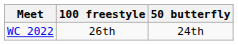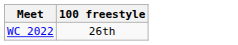 <table class="sortable wikitable">
 <tr>
 <th>Meet</th>
 <th class="unsortable">100 freestyle</th>
-<th class="unsortable">50 butterfly</th>
 </tr>
 <tr>
 <td><a href='#'>WC 2022</a></td>
 <td align="center">26th</td>
-<td align="center">24th</td>
 </tr>
 </table>
